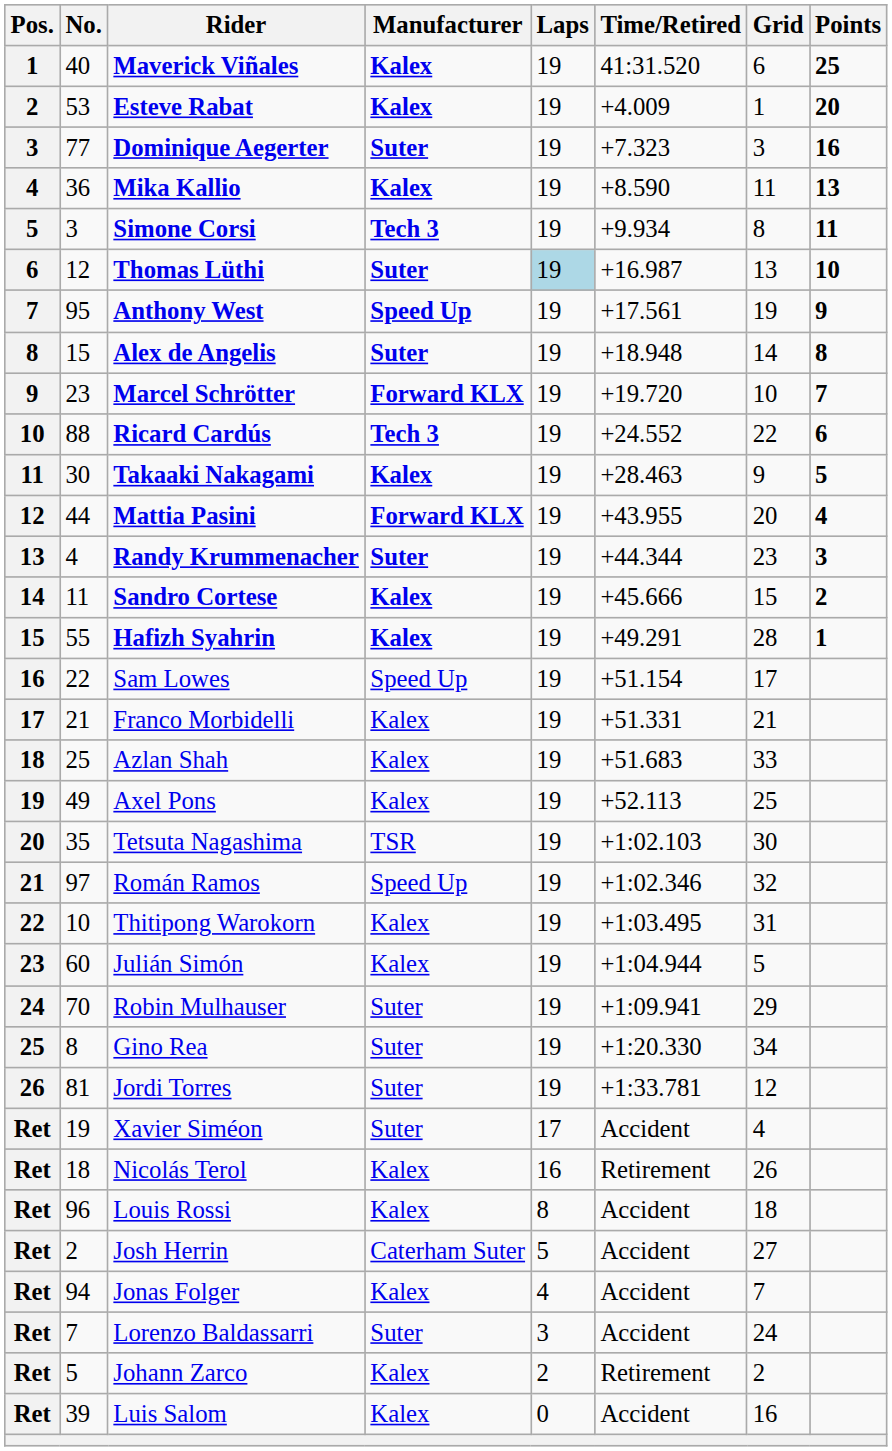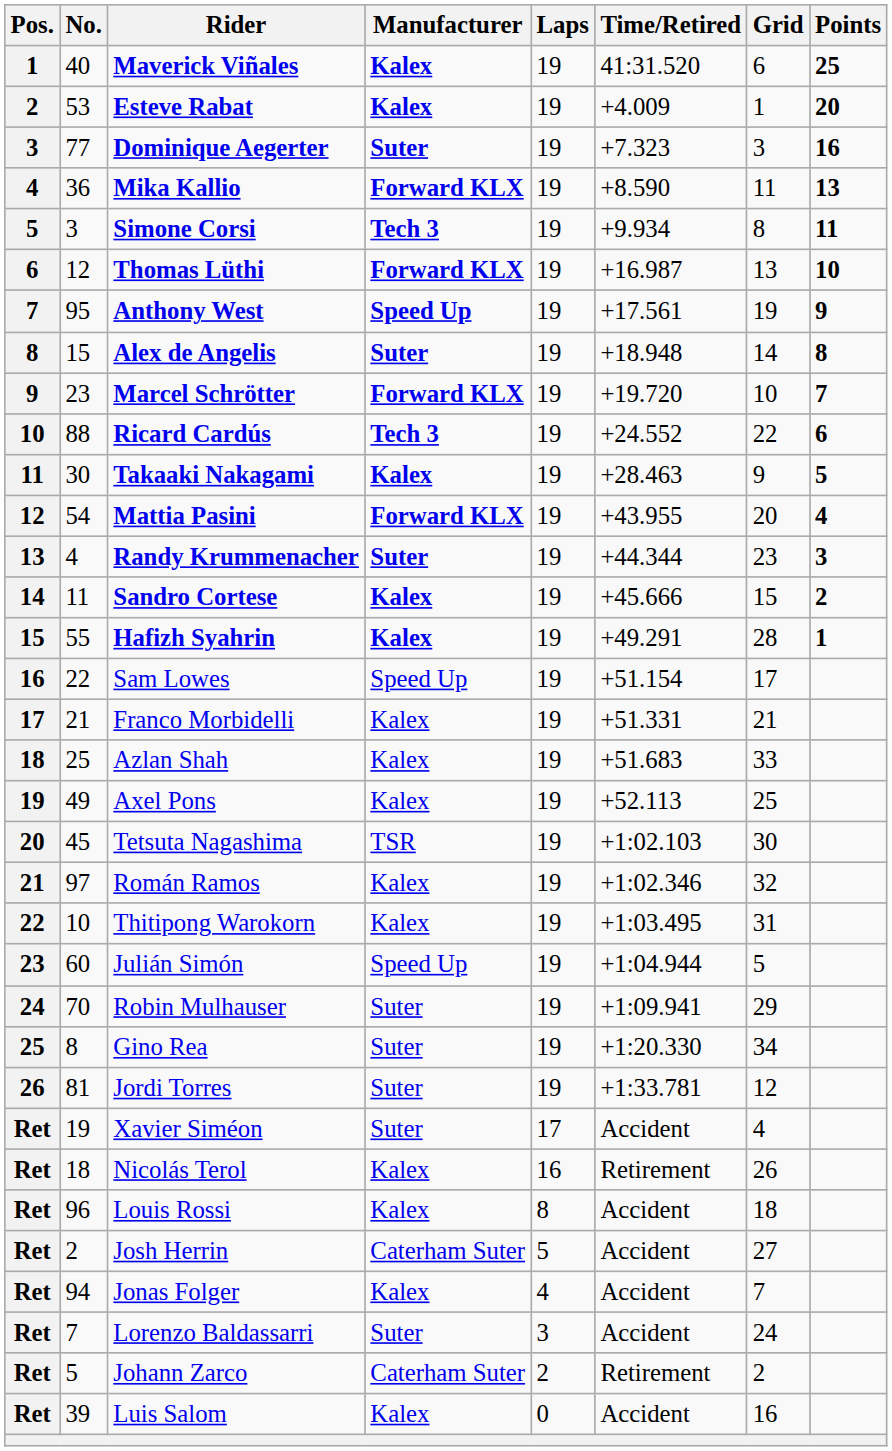 <table class="wikitable" style="font-size: 95%;">
 <tr>
 <th>Pos.</th>
 <th>No.</th>
 <th>Rider</th>
 <th>Manufacturer</th>
 <th>Laps</th>
 <th>Time/Retired</th>
 <th>Grid</th>
 <th>Points</th>
 </tr>
 <tr>
 <th>1</th>
 <td>40</td>
 <td> <strong><a href='#'>Maverick Viñales</a></strong></td>
 <td><strong><a href='#'>Kalex</a></strong></td>
 <td>19</td>
 <td>41:31.520</td>
 <td>6</td>
 <td><strong>25</strong></td>
 </tr>
 <tr>
 <th>2</th>
 <td>53</td>
 <td> <strong><a href='#'>Esteve Rabat</a></strong></td>
 <td><strong><a href='#'>Kalex</a></strong></td>
 <td>19</td>
 <td>+4.009</td>
 <td>1</td>
 <td><strong>20</strong></td>
 </tr>
 <tr>
 <th>3</th>
 <td>77</td>
 <td> <strong><a href='#'>Dominique Aegerter</a></strong></td>
 <td><strong><a href='#'>Suter</a></strong></td>
 <td>19</td>
 <td>+7.323</td>
 <td>3</td>
 <td><strong>16</strong></td>
 </tr>
 <tr>
 <th>4</th>
 <td>36</td>
 <td> <strong><a href='#'>Mika Kallio</a></strong></td>
-<td><strong><a href='#'>Kalex</a></strong></td>
+<td><strong><a href='#'>Forward KLX</a></strong></td>
 <td>19</td>
 <td>+8.590</td>
 <td>11</td>
 <td><strong>13</strong></td>
 </tr>
 <tr>
 <th>5</th>
 <td>3</td>
 <td> <strong><a href='#'>Simone Corsi</a></strong></td>
 <td><strong><a href='#'>Tech 3</a></strong></td>
 <td>19</td>
 <td>+9.934</td>
 <td>8</td>
 <td><strong>11</strong></td>
 </tr>
 <tr>
 <th>6</th>
 <td>12</td>
 <td> <strong><a href='#'>Thomas Lüthi</a></strong></td>
-<td><strong><a href='#'>Suter</a></strong></td>
-<td style="background: lightblue;">19</td>
+<td><strong><a href='#'>Forward KLX</a></strong></td>
+<td>19</td>
 <td>+16.987</td>
 <td>13</td>
 <td><strong>10</strong></td>
 </tr>
 <tr>
 <th>7</th>
 <td>95</td>
 <td> <strong><a href='#'>Anthony West</a></strong></td>
 <td><strong><a href='#'>Speed Up</a></strong></td>
 <td>19</td>
 <td>+17.561</td>
 <td>19</td>
 <td><strong>9</strong></td>
 </tr>
 <tr>
 <th>8</th>
 <td>15</td>
 <td> <strong><a href='#'>Alex de Angelis</a></strong></td>
 <td><strong><a href='#'>Suter</a></strong></td>
 <td>19</td>
 <td>+18.948</td>
 <td>14</td>
 <td><strong>8</strong></td>
 </tr>
 <tr>
 <th>9</th>
 <td>23</td>
 <td> <strong><a href='#'>Marcel Schrötter</a></strong></td>
 <td><strong><a href='#'>Forward KLX</a></strong></td>
 <td>19</td>
 <td>+19.720</td>
 <td>10</td>
 <td><strong>7</strong></td>
 </tr>
 <tr>
 <th>10</th>
 <td>88</td>
 <td> <strong><a href='#'>Ricard Cardús</a></strong></td>
 <td><strong><a href='#'>Tech 3</a></strong></td>
 <td>19</td>
 <td>+24.552</td>
 <td>22</td>
 <td><strong>6</strong></td>
 </tr>
 <tr>
 <th>11</th>
 <td>30</td>
 <td> <strong><a href='#'>Takaaki Nakagami</a></strong></td>
 <td><strong><a href='#'>Kalex</a></strong></td>
 <td>19</td>
 <td>+28.463</td>
 <td>9</td>
 <td><strong>5</strong></td>
 </tr>
 <tr>
 <th>12</th>
-<td>44</td>
+<td>54</td>
 <td> <strong><a href='#'>Mattia Pasini</a></strong></td>
 <td><strong><a href='#'>Forward KLX</a></strong></td>
 <td>19</td>
 <td>+43.955</td>
 <td>20</td>
 <td><strong>4</strong></td>
 </tr>
 <tr>
 <th>13</th>
 <td>4</td>
 <td> <strong><a href='#'>Randy Krummenacher</a></strong></td>
 <td><strong><a href='#'>Suter</a></strong></td>
 <td>19</td>
 <td>+44.344</td>
 <td>23</td>
 <td><strong>3</strong></td>
 </tr>
 <tr>
 <th>14</th>
 <td>11</td>
 <td> <strong><a href='#'>Sandro Cortese</a></strong></td>
 <td><strong><a href='#'>Kalex</a></strong></td>
 <td>19</td>
 <td>+45.666</td>
 <td>15</td>
 <td><strong>2</strong></td>
 </tr>
 <tr>
 <th>15</th>
 <td>55</td>
 <td> <strong><a href='#'>Hafizh Syahrin</a></strong></td>
 <td><strong><a href='#'>Kalex</a></strong></td>
 <td>19</td>
 <td>+49.291</td>
 <td>28</td>
 <td><strong>1</strong></td>
 </tr>
 <tr>
 <th>16</th>
 <td>22</td>
 <td> <a href='#'>Sam Lowes</a></td>
 <td><a href='#'>Speed Up</a></td>
 <td>19</td>
 <td>+51.154</td>
 <td>17</td>
 <td></td>
 </tr>
 <tr>
 <th>17</th>
 <td>21</td>
 <td> <a href='#'>Franco Morbidelli</a></td>
 <td><a href='#'>Kalex</a></td>
 <td>19</td>
 <td>+51.331</td>
 <td>21</td>
 <td></td>
 </tr>
 <tr>
 <th>18</th>
 <td>25</td>
 <td> <a href='#'>Azlan Shah</a></td>
 <td><a href='#'>Kalex</a></td>
 <td>19</td>
 <td>+51.683</td>
 <td>33</td>
 <td></td>
 </tr>
 <tr>
 <th>19</th>
 <td>49</td>
 <td> <a href='#'>Axel Pons</a></td>
 <td><a href='#'>Kalex</a></td>
 <td>19</td>
 <td>+52.113</td>
 <td>25</td>
 <td></td>
 </tr>
 <tr>
 <th>20</th>
-<td>35</td>
+<td>45</td>
 <td> <a href='#'>Tetsuta Nagashima</a></td>
 <td><a href='#'>TSR</a></td>
 <td>19</td>
 <td>+1:02.103</td>
 <td>30</td>
 <td></td>
 </tr>
 <tr>
 <th>21</th>
 <td>97</td>
 <td> <a href='#'>Román Ramos</a></td>
-<td><a href='#'>Speed Up</a></td>
+<td><a href='#'>Kalex</a></td>
 <td>19</td>
 <td>+1:02.346</td>
 <td>32</td>
 <td></td>
 </tr>
 <tr>
 <th>22</th>
 <td>10</td>
 <td> <a href='#'>Thitipong Warokorn</a></td>
 <td><a href='#'>Kalex</a></td>
 <td>19</td>
 <td>+1:03.495</td>
 <td>31</td>
 <td></td>
 </tr>
 <tr>
 <th>23</th>
 <td>60</td>
 <td> <a href='#'>Julián Simón</a></td>
-<td><a href='#'>Kalex</a></td>
+<td><a href='#'>Speed Up</a></td>
 <td>19</td>
 <td>+1:04.944</td>
 <td>5</td>
 <td></td>
 </tr>
 <tr>
 <th>24</th>
 <td>70</td>
 <td> <a href='#'>Robin Mulhauser</a></td>
 <td><a href='#'>Suter</a></td>
 <td>19</td>
 <td>+1:09.941</td>
 <td>29</td>
 <td></td>
 </tr>
 <tr>
 <th>25</th>
 <td>8</td>
 <td> <a href='#'>Gino Rea</a></td>
 <td><a href='#'>Suter</a></td>
 <td>19</td>
 <td>+1:20.330</td>
 <td>34</td>
 <td></td>
 </tr>
 <tr>
 <th>26</th>
 <td>81</td>
 <td> <a href='#'>Jordi Torres</a></td>
 <td><a href='#'>Suter</a></td>
 <td>19</td>
 <td>+1:33.781</td>
 <td>12</td>
 <td></td>
 </tr>
 <tr>
 <th>Ret</th>
 <td>19</td>
 <td> <a href='#'>Xavier Siméon</a></td>
 <td><a href='#'>Suter</a></td>
 <td>17</td>
 <td>Accident</td>
 <td>4</td>
 <td></td>
 </tr>
 <tr>
 <th>Ret</th>
 <td>18</td>
 <td> <a href='#'>Nicolás Terol</a></td>
 <td><a href='#'>Kalex</a></td>
 <td>16</td>
 <td>Retirement</td>
 <td>26</td>
 <td></td>
 </tr>
 <tr>
 <th>Ret</th>
 <td>96</td>
 <td> <a href='#'>Louis Rossi</a></td>
 <td><a href='#'>Kalex</a></td>
 <td>8</td>
 <td>Accident</td>
 <td>18</td>
 <td></td>
 </tr>
 <tr>
 <th>Ret</th>
 <td>2</td>
 <td> <a href='#'>Josh Herrin</a></td>
 <td><a href='#'>Caterham Suter</a></td>
 <td>5</td>
 <td>Accident</td>
 <td>27</td>
 <td></td>
 </tr>
 <tr>
 <th>Ret</th>
 <td>94</td>
 <td> <a href='#'>Jonas Folger</a></td>
 <td><a href='#'>Kalex</a></td>
 <td>4</td>
 <td>Accident</td>
 <td>7</td>
 <td></td>
 </tr>
 <tr>
 <th>Ret</th>
 <td>7</td>
 <td> <a href='#'>Lorenzo Baldassarri</a></td>
 <td><a href='#'>Suter</a></td>
 <td>3</td>
 <td>Accident</td>
 <td>24</td>
 <td></td>
 </tr>
 <tr>
 <th>Ret</th>
 <td>5</td>
 <td> <a href='#'>Johann Zarco</a></td>
-<td><a href='#'>Kalex</a></td>
+<td><a href='#'>Caterham Suter</a></td>
 <td>2</td>
 <td>Retirement</td>
 <td>2</td>
 <td></td>
 </tr>
 <tr>
 <th>Ret</th>
 <td>39</td>
 <td> <a href='#'>Luis Salom</a></td>
 <td><a href='#'>Kalex</a></td>
 <td>0</td>
 <td>Accident</td>
 <td>16</td>
 <td></td>
 </tr>
 <tr>
 <th colspan=8></th>
 </tr>
 </table>
